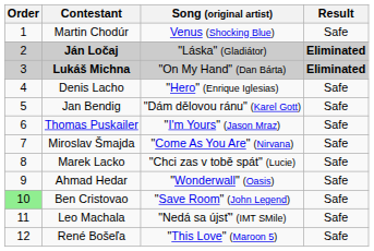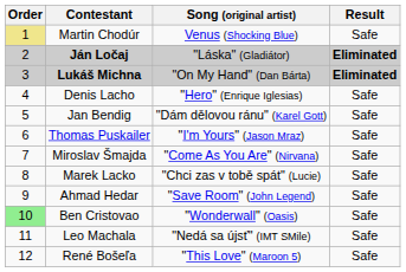 <table class="wikitable plainrowheaders" style="text-align:center;">
 <tr>
 <th scope="col">Order</th>
 <th scope="col">Contestant</th>
 <th scope="col">Song <small>(original artist)</small></th>
 <th scope="col">Result</th>
 </tr>
 <tr>
-<td>1</td>
+<td style="background: khaki;">1</td>
 <td>Martin Chodúr</td>
 <td><a href='#'>Venus</a> <small>(<a href='#'>Shocking Blue</a>)</small></td>
 <td>Safe</td>
 </tr>
 <tr style="background:#ccc;">
 <td>2</td>
 <td><strong>Ján Ločaj</strong></td>
 <td>"Láska" <small>(Gladiátor)</small></td>
 <td><strong>Eliminated</strong></td>
 </tr>
 <tr style="background:#ccc;">
 <td>3</td>
 <td><strong>Lukáš Michna</strong></td>
 <td>"On My Hand" <small>(Dan Bárta)</small></td>
 <td><strong>Eliminated</strong></td>
 </tr>
 <tr>
 <td>4</td>
 <td>Denis Lacho</td>
 <td>"<a href='#'>Hero</a>" <small>(Enrique Iglesias)</small></td>
 <td>Safe</td>
 </tr>
 <tr>
 <td>5</td>
 <td>Jan Bendig</td>
 <td>"Dám dělovou ránu" <small>(<a href='#'>Karel Gott</a>)</small></td>
 <td>Safe</td>
 </tr>
 <tr>
 <td>6</td>
 <td><a href='#'>Thomas Puskailer</a></td>
 <td>"<a href='#'>I'm Yours</a>" <small>(<a href='#'>Jason Mraz</a>)</small></td>
 <td>Safe</td>
 </tr>
 <tr>
 <td>7</td>
 <td>Miroslav Šmajda</td>
 <td>"<a href='#'>Come As You Are</a>" <small>(<a href='#'>Nirvana</a>)</small></td>
 <td>Safe</td>
 </tr>
 <tr>
 <td>8</td>
 <td>Marek Lacko</td>
 <td>"Chci zas v tobě spát" <small>(Lucie)</small></td>
 <td>Safe</td>
 </tr>
 <tr>
 <td>9</td>
 <td>Ahmad Hedar</td>
-<td>"<a href='#'>Wonderwall</a>" <small>(<a href='#'>Oasis</a>)</small></td>
+<td>"<a href='#'>Save Room</a>" <small>(<a href='#'>John Legend</a>)</small></td>
 <td>Safe</td>
 </tr>
 <tr>
 <td style="background: lightgreen;">10</td>
 <td>Ben Cristovao</td>
-<td>"<a href='#'>Save Room</a>" <small>(<a href='#'>John Legend</a>)</small></td>
+<td>"<a href='#'>Wonderwall</a>" <small>(<a href='#'>Oasis</a>)</small></td>
 <td>Safe</td>
 </tr>
 <tr>
 <td>11</td>
 <td>Leo Machala</td>
 <td>"Nedá sa újsť" <small>(IMT SMile)</small></td>
 <td>Safe</td>
 </tr>
 <tr>
 <td>12</td>
 <td>René Bošeľa</td>
 <td>"<a href='#'>This Love</a>" <small>(<a href='#'>Maroon 5</a>)</small></td>
 <td>Safe</td>
 </tr>
 </table>
